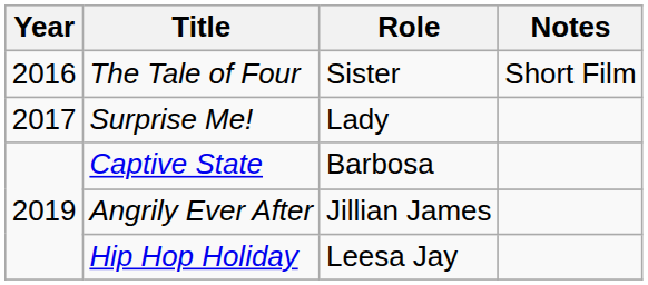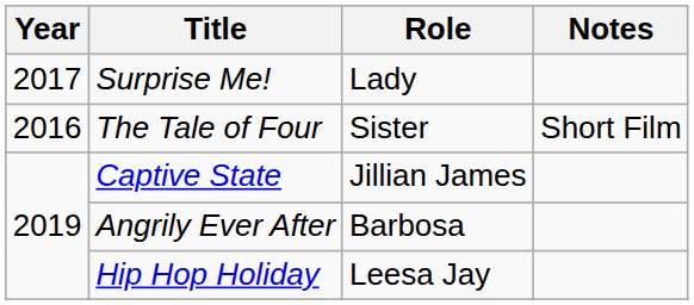 <table class="wikitable sortable">
 <tr>
 <th>Year</th>
 <th>Title</th>
 <th>Role</th>
 <th>Notes</th>
 </tr>
 <tr>
+<td>2017</td>
+<td><em>Surprise Me!</em></td>
+<td>Lady</td>
+<td></td>
+</tr>
+<tr>
 <td>2016</td>
 <td><em>The Tale of Four</em></td>
 <td>Sister</td>
 <td>Short Film</td>
 </tr>
 <tr>
-<td>2017</td>
-<td><em>Surprise Me!</em></td>
-<td>Lady</td>
-<td></td>
-</tr>
-<tr>
 <td rowspan="3">2019</td>
 <td><em><a href='#'>Captive State</a></em></td>
-<td>Barbosa</td>
+<td>Jillian James</td>
 <td></td>
 </tr>
 <tr>
 <td><em>Angrily Ever After</em></td>
-<td>Jillian James</td>
+<td>Barbosa</td>
 <td></td>
 </tr>
 <tr>
 <td><em><a href='#'>Hip Hop Holiday</a></em></td>
 <td>Leesa Jay</td>
 <td></td>
 </tr>
 </table>
